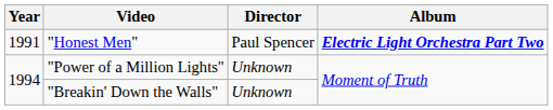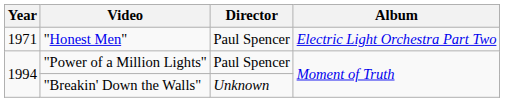 <table class="wikitable">
 <tr>
 <th>Year</th>
 <th>Video</th>
 <th>Director</th>
 <th>Album</th>
 </tr>
 <tr>
-<td>1991</td>
+<td>1971</td>
 <td>"<a href='#'>Honest Men</a>"</td>
 <td>Paul Spencer</td>
-<td><strong><em><a href='#'>Electric Light Orchestra Part Two</a></em></strong></td>
+<td><em><a href='#'>Electric Light Orchestra Part Two</a></em></td>
 </tr>
 <tr>
 <td rowspan=2>1994</td>
 <td>"Power of a Million Lights"</td>
-<td><em>Unknown</em></td>
+<td>Paul Spencer</td>
 <td rowspan=2><em><a href='#'>Moment of Truth</a></em></td>
 </tr>
 <tr>
 <td>"Breakin' Down the Walls"</td>
 <td><em>Unknown</em></td>
 </tr>
 </table>
